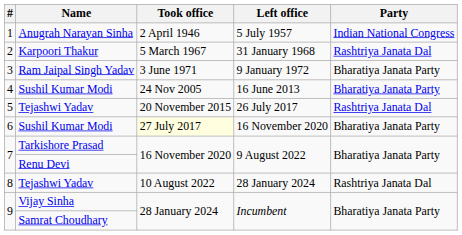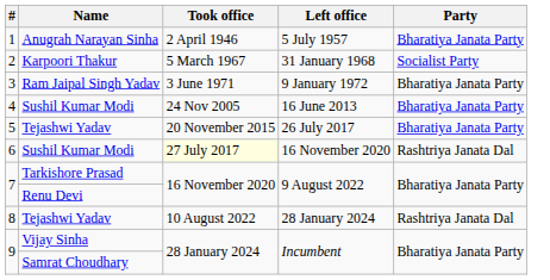 <table class="wikitable">
 <tr>
 <th>#</th>
 <th>Name</th>
 <th>Took office</th>
 <th>Left office</th>
 <th>Party</th>
 </tr>
 <tr>
 <td>1</td>
 <td><a href='#'>Anugrah Narayan Sinha</a></td>
 <td>2 April 1946</td>
 <td>5 July  1957</td>
-<td> <a href='#'>Indian National Congress</a></td>
+<td><a href='#'>Bharatiya Janata Party</a></td>
 </tr>
 <tr>
 <td>2</td>
 <td><a href='#'>Karpoori Thakur</a></td>
 <td>5 March  1967</td>
 <td>31 January 1968</td>
-<td><a href='#'>Rashtriya Janata Dal</a></td>
+<td><a href='#'>Socialist Party</a></td>
 </tr>
 <tr>
 <td>3</td>
 <td><a href='#'>Ram Jaipal Singh Yadav</a></td>
 <td>3 June 1971</td>
 <td>9 January 1972</td>
 <td>Bharatiya Janata Party</td>
 </tr>
 <tr>
 <td>4</td>
 <td><a href='#'>Sushil Kumar Modi</a></td>
 <td>24 Nov  2005</td>
 <td>16 June 2013</td>
 <td><a href='#'>Bharatiya Janata Party</a></td>
 </tr>
 <tr>
 <td>5</td>
 <td><a href='#'>Tejashwi Yadav</a></td>
 <td>20 November 2015</td>
 <td>26 July 2017</td>
-<td><a href='#'>Rashtriya Janata Dal</a></td>
+<td><a href='#'>Bharatiya Janata Party</a></td>
 </tr>
 <tr>
 <td>6</td>
 <td><a href='#'>Sushil Kumar Modi</a></td>
 <td style="background: lightyellow;">27 July 2017</td>
 <td>16 November 2020</td>
-<td>Bharatiya Janata Party</td>
+<td>Rashtriya Janata Dal</td>
 </tr>
 <tr>
 <td rowspan="2">7</td>
 <td><a href='#'>Tarkishore Prasad</a></td>
 <td rowspan="2">16 November 2020</td>
 <td rowspan="2">9 August 2022</td>
 <td rowspan="2">Bharatiya Janata Party</td>
 </tr>
 <tr>
 <td><a href='#'>Renu Devi</a></td>
 </tr>
 <tr>
 <td>8</td>
 <td><a href='#'>Tejashwi Yadav</a></td>
 <td>10 August 2022</td>
 <td>28 January 2024</td>
 <td>Rashtriya Janata Dal</td>
 </tr>
 <tr>
 <td rowspan="2">9</td>
 <td><a href='#'>Vijay Sinha</a></td>
 <td rowspan="2">28 January 2024</td>
 <td rowspan="2"><em>Incumbent</em></td>
 <td rowspan="2">Bharatiya Janata Party</td>
 </tr>
 <tr>
 <td><a href='#'>Samrat Choudhary</a></td>
 </tr>
 </table>
